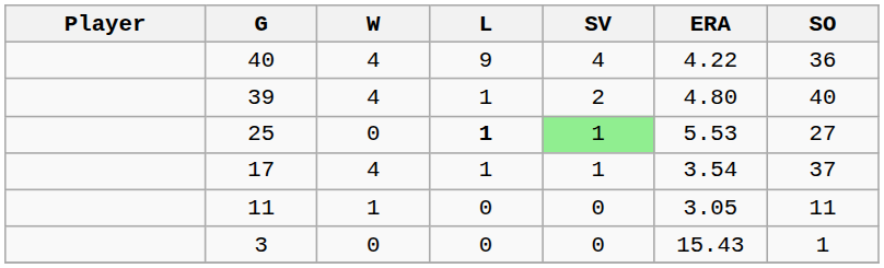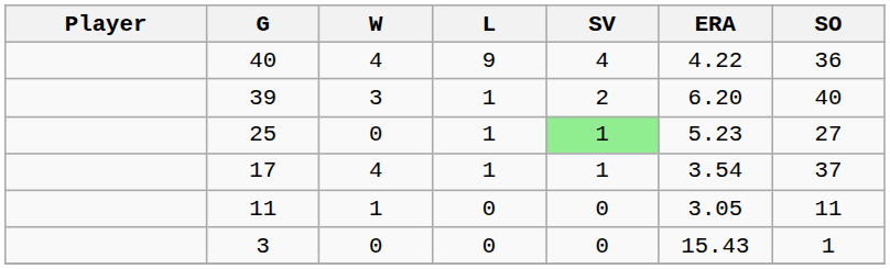 <table class="wikitable sortable">
 <tr>
 <th bgcolor="#DDDDFF" width="16%">Player</th>
 <th bgcolor="#DDDDFF" width="9%">G</th>
 <th bgcolor="#DDDDFF" width="9%">W</th>
 <th bgcolor="#DDDDFF" width="9%">L</th>
 <th bgcolor="#DDDDFF" width="9%">SV</th>
 <th bgcolor="#DDDDFF" width="9%">ERA</th>
 <th bgcolor="#DDDDFF" width="9%">SO</th>
 </tr>
 <tr align="center">
 <td></td>
 <td>40</td>
 <td>4</td>
 <td>9</td>
 <td>4</td>
 <td>4.22</td>
 <td>36</td>
 </tr>
 <tr align="center">
 <td></td>
 <td>39</td>
-<td>4</td>
+<td>3</td>
 <td>1</td>
 <td>2</td>
-<td>4.80</td>
+<td>6.20</td>
 <td>40</td>
 </tr>
 <tr align="center">
 <td></td>
 <td>25</td>
 <td>0</td>
-<td><strong>1</strong></td>
+<td>1</td>
 <td style="background: lightgreen;">1</td>
-<td>5.53</td>
+<td>5.23</td>
 <td>27</td>
 </tr>
 <tr align="center">
 <td></td>
 <td>17</td>
 <td>4</td>
 <td>1</td>
 <td>1</td>
 <td>3.54</td>
 <td>37</td>
 </tr>
 <tr align="center">
 <td></td>
 <td>11</td>
 <td>1</td>
 <td>0</td>
 <td>0</td>
 <td>3.05</td>
 <td>11</td>
 </tr>
 <tr align="center">
 <td></td>
 <td>3</td>
 <td>0</td>
 <td>0</td>
 <td>0</td>
 <td>15.43</td>
 <td>1</td>
 </tr>
 <tr align="center">
 </tr>
 </table>
